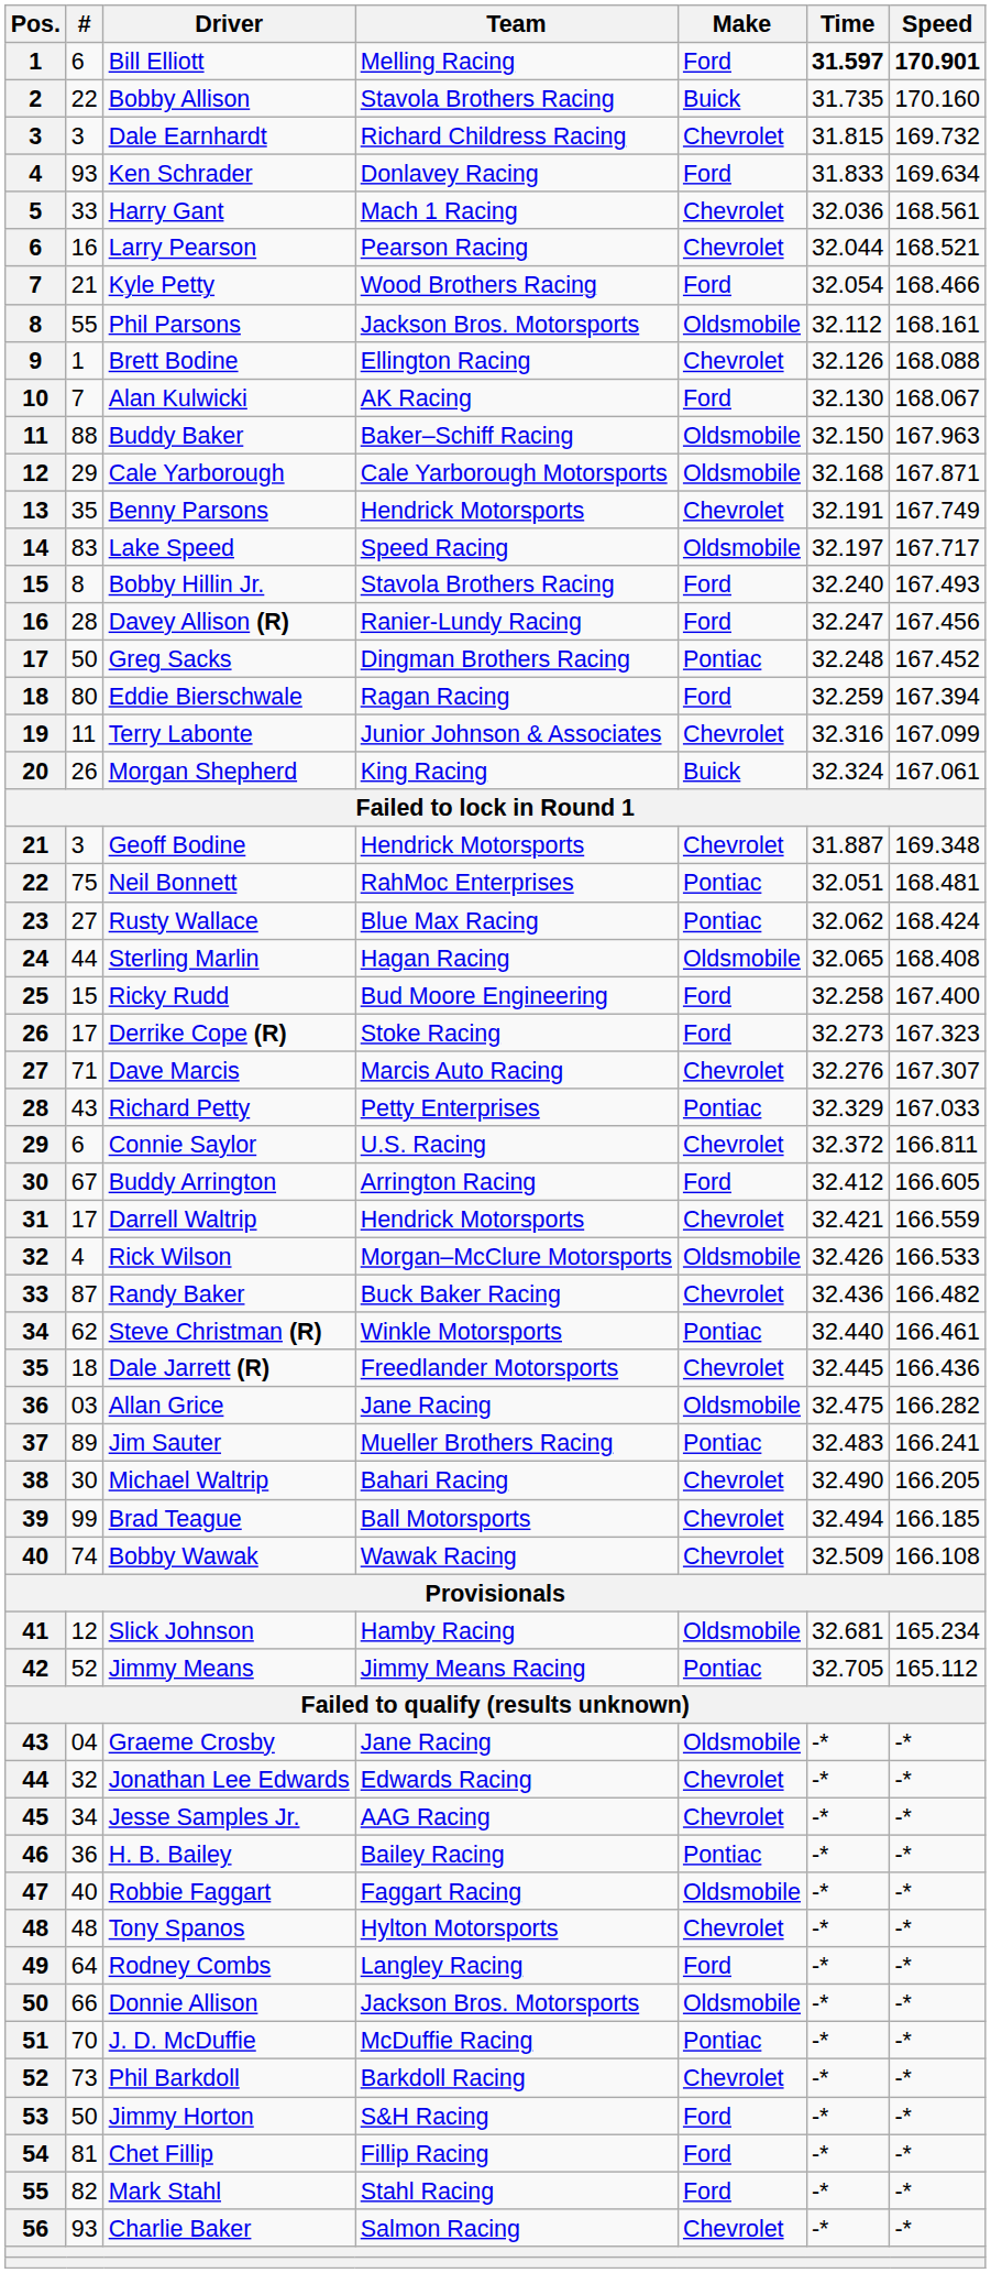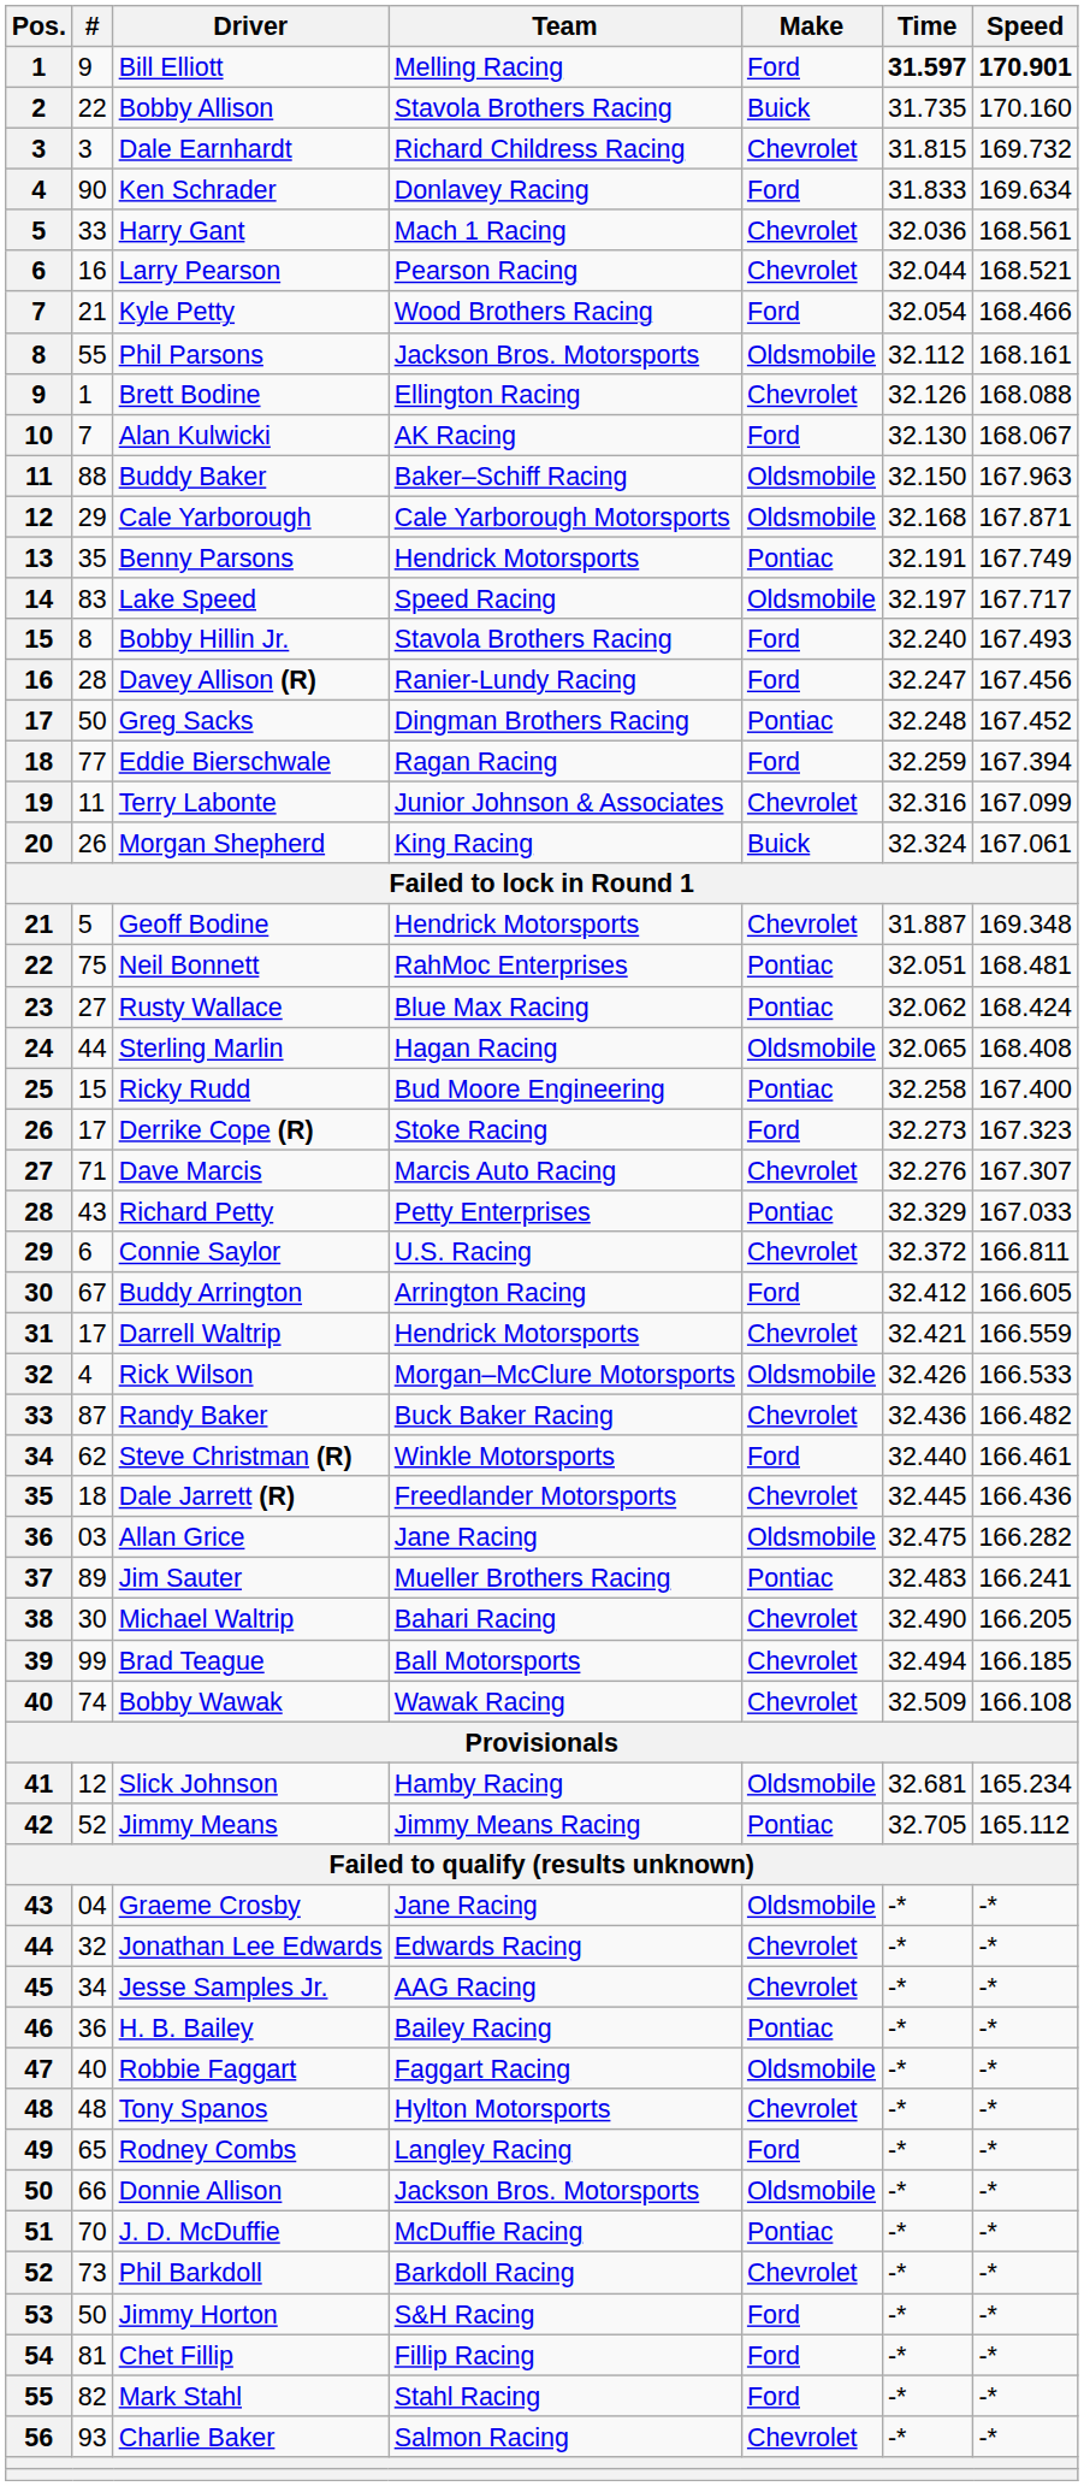 <table class="wikitable" style="font-size:95%">
 <tr>
 <th>Pos.</th>
 <th>#</th>
 <th>Driver</th>
 <th>Team</th>
 <th>Make</th>
 <th>Time</th>
 <th>Speed</th>
 </tr>
 <tr>
 <th>1</th>
-<td>6</td>
+<td>9</td>
 <td><a href='#'>Bill Elliott</a></td>
 <td><a href='#'>Melling Racing</a></td>
 <td><a href='#'>Ford</a></td>
 <td><strong>31.597</strong></td>
 <td><strong>170.901</strong></td>
 </tr>
 <tr>
 <th>2</th>
 <td>22</td>
 <td><a href='#'>Bobby Allison</a></td>
 <td><a href='#'>Stavola Brothers Racing</a></td>
 <td><a href='#'>Buick</a></td>
 <td>31.735</td>
 <td>170.160</td>
 </tr>
 <tr>
 <th>3</th>
 <td>3</td>
 <td><a href='#'>Dale Earnhardt</a></td>
 <td><a href='#'>Richard Childress Racing</a></td>
 <td><a href='#'>Chevrolet</a></td>
 <td>31.815</td>
 <td>169.732</td>
 </tr>
 <tr>
 <th>4</th>
-<td>93</td>
+<td>90</td>
 <td><a href='#'>Ken Schrader</a></td>
 <td><a href='#'>Donlavey Racing</a></td>
 <td><a href='#'>Ford</a></td>
 <td>31.833</td>
 <td>169.634</td>
 </tr>
 <tr>
 <th>5</th>
 <td>33</td>
 <td><a href='#'>Harry Gant</a></td>
 <td><a href='#'>Mach 1 Racing</a></td>
 <td><a href='#'>Chevrolet</a></td>
 <td>32.036</td>
 <td>168.561</td>
 </tr>
 <tr>
 <th>6</th>
 <td>16</td>
 <td><a href='#'>Larry Pearson</a></td>
 <td><a href='#'>Pearson Racing</a></td>
 <td><a href='#'>Chevrolet</a></td>
 <td>32.044</td>
 <td>168.521</td>
 </tr>
 <tr>
 <th>7</th>
 <td>21</td>
 <td><a href='#'>Kyle Petty</a></td>
 <td><a href='#'>Wood Brothers Racing</a></td>
 <td><a href='#'>Ford</a></td>
 <td>32.054</td>
 <td>168.466</td>
 </tr>
 <tr>
 <th>8</th>
 <td>55</td>
 <td><a href='#'>Phil Parsons</a></td>
 <td><a href='#'>Jackson Bros. Motorsports</a></td>
 <td><a href='#'>Oldsmobile</a></td>
 <td>32.112</td>
 <td>168.161</td>
 </tr>
 <tr>
 <th>9</th>
 <td>1</td>
 <td><a href='#'>Brett Bodine</a></td>
 <td><a href='#'>Ellington Racing</a></td>
 <td><a href='#'>Chevrolet</a></td>
 <td>32.126</td>
 <td>168.088</td>
 </tr>
 <tr>
 <th>10</th>
 <td>7</td>
 <td><a href='#'>Alan Kulwicki</a></td>
 <td><a href='#'>AK Racing</a></td>
 <td><a href='#'>Ford</a></td>
 <td>32.130</td>
 <td>168.067</td>
 </tr>
 <tr>
 <th>11</th>
 <td>88</td>
 <td><a href='#'>Buddy Baker</a></td>
 <td><a href='#'>Baker–Schiff Racing</a></td>
 <td><a href='#'>Oldsmobile</a></td>
 <td>32.150</td>
 <td>167.963</td>
 </tr>
 <tr>
 <th>12</th>
 <td>29</td>
 <td><a href='#'>Cale Yarborough</a></td>
 <td><a href='#'>Cale Yarborough Motorsports</a></td>
 <td><a href='#'>Oldsmobile</a></td>
 <td>32.168</td>
 <td>167.871</td>
 </tr>
 <tr>
 <th>13</th>
 <td>35</td>
 <td><a href='#'>Benny Parsons</a></td>
 <td><a href='#'>Hendrick Motorsports</a></td>
-<td><a href='#'>Chevrolet</a></td>
+<td><a href='#'>Pontiac</a></td>
 <td>32.191</td>
 <td>167.749</td>
 </tr>
 <tr>
 <th>14</th>
 <td>83</td>
 <td><a href='#'>Lake Speed</a></td>
 <td><a href='#'>Speed Racing</a></td>
 <td><a href='#'>Oldsmobile</a></td>
 <td>32.197</td>
 <td>167.717</td>
 </tr>
 <tr>
 <th>15</th>
 <td>8</td>
 <td><a href='#'>Bobby Hillin Jr.</a></td>
 <td><a href='#'>Stavola Brothers Racing</a></td>
 <td><a href='#'>Ford</a></td>
 <td>32.240</td>
 <td>167.493</td>
 </tr>
 <tr>
 <th>16</th>
 <td>28</td>
 <td><a href='#'>Davey Allison</a> <strong>(R)</strong></td>
 <td><a href='#'>Ranier-Lundy Racing</a></td>
 <td><a href='#'>Ford</a></td>
 <td>32.247</td>
 <td>167.456</td>
 </tr>
 <tr>
 <th>17</th>
 <td>50</td>
 <td><a href='#'>Greg Sacks</a></td>
 <td><a href='#'>Dingman Brothers Racing</a></td>
 <td><a href='#'>Pontiac</a></td>
 <td>32.248</td>
 <td>167.452</td>
 </tr>
 <tr>
 <th>18</th>
-<td>80</td>
+<td>77</td>
 <td><a href='#'>Eddie Bierschwale</a></td>
 <td><a href='#'>Ragan Racing</a></td>
 <td><a href='#'>Ford</a></td>
 <td>32.259</td>
 <td>167.394</td>
 </tr>
 <tr>
 <th>19</th>
 <td>11</td>
 <td><a href='#'>Terry Labonte</a></td>
 <td><a href='#'>Junior Johnson & Associates</a></td>
 <td><a href='#'>Chevrolet</a></td>
 <td>32.316</td>
 <td>167.099</td>
 </tr>
 <tr>
 <th>20</th>
 <td>26</td>
 <td><a href='#'>Morgan Shepherd</a></td>
 <td><a href='#'>King Racing</a></td>
 <td><a href='#'>Buick</a></td>
 <td>32.324</td>
 <td>167.061</td>
 </tr>
 <tr>
 <th colspan="7">Failed to lock in Round 1</th>
 </tr>
 <tr>
 <th>21</th>
-<td>3</td>
+<td>5</td>
 <td><a href='#'>Geoff Bodine</a></td>
 <td><a href='#'>Hendrick Motorsports</a></td>
 <td><a href='#'>Chevrolet</a></td>
 <td>31.887</td>
 <td>169.348</td>
 </tr>
 <tr>
 <th>22</th>
 <td>75</td>
 <td><a href='#'>Neil Bonnett</a></td>
 <td><a href='#'>RahMoc Enterprises</a></td>
 <td><a href='#'>Pontiac</a></td>
 <td>32.051</td>
 <td>168.481</td>
 </tr>
 <tr>
 <th>23</th>
 <td>27</td>
 <td><a href='#'>Rusty Wallace</a></td>
 <td><a href='#'>Blue Max Racing</a></td>
 <td><a href='#'>Pontiac</a></td>
 <td>32.062</td>
 <td>168.424</td>
 </tr>
 <tr>
 <th>24</th>
 <td>44</td>
 <td><a href='#'>Sterling Marlin</a></td>
 <td><a href='#'>Hagan Racing</a></td>
 <td><a href='#'>Oldsmobile</a></td>
 <td>32.065</td>
 <td>168.408</td>
 </tr>
 <tr>
 <th>25</th>
 <td>15</td>
 <td><a href='#'>Ricky Rudd</a></td>
 <td><a href='#'>Bud Moore Engineering</a></td>
-<td><a href='#'>Ford</a></td>
+<td><a href='#'>Pontiac</a></td>
 <td>32.258</td>
 <td>167.400</td>
 </tr>
 <tr>
 <th>26</th>
 <td>17</td>
 <td><a href='#'>Derrike Cope</a> <strong>(R)</strong></td>
 <td><a href='#'>Stoke Racing</a></td>
 <td><a href='#'>Ford</a></td>
 <td>32.273</td>
 <td>167.323</td>
 </tr>
 <tr>
 <th>27</th>
 <td>71</td>
 <td><a href='#'>Dave Marcis</a></td>
 <td><a href='#'>Marcis Auto Racing</a></td>
 <td><a href='#'>Chevrolet</a></td>
 <td>32.276</td>
 <td>167.307</td>
 </tr>
 <tr>
 <th>28</th>
 <td>43</td>
 <td><a href='#'>Richard Petty</a></td>
 <td><a href='#'>Petty Enterprises</a></td>
 <td><a href='#'>Pontiac</a></td>
 <td>32.329</td>
 <td>167.033</td>
 </tr>
 <tr>
 <th>29</th>
 <td>6</td>
 <td><a href='#'>Connie Saylor</a></td>
 <td><a href='#'>U.S. Racing</a></td>
 <td><a href='#'>Chevrolet</a></td>
 <td>32.372</td>
 <td>166.811</td>
 </tr>
 <tr>
 <th>30</th>
 <td>67</td>
 <td><a href='#'>Buddy Arrington</a></td>
 <td><a href='#'>Arrington Racing</a></td>
 <td><a href='#'>Ford</a></td>
 <td>32.412</td>
 <td>166.605</td>
 </tr>
 <tr>
 <th>31</th>
 <td>17</td>
 <td><a href='#'>Darrell Waltrip</a></td>
 <td><a href='#'>Hendrick Motorsports</a></td>
 <td><a href='#'>Chevrolet</a></td>
 <td>32.421</td>
 <td>166.559</td>
 </tr>
 <tr>
 <th>32</th>
 <td>4</td>
 <td><a href='#'>Rick Wilson</a></td>
 <td><a href='#'>Morgan–McClure Motorsports</a></td>
 <td><a href='#'>Oldsmobile</a></td>
 <td>32.426</td>
 <td>166.533</td>
 </tr>
 <tr>
 <th>33</th>
 <td>87</td>
 <td><a href='#'>Randy Baker</a></td>
 <td><a href='#'>Buck Baker Racing</a></td>
 <td><a href='#'>Chevrolet</a></td>
 <td>32.436</td>
 <td>166.482</td>
 </tr>
 <tr>
 <th>34</th>
 <td>62</td>
 <td><a href='#'>Steve Christman</a> <strong>(R)</strong></td>
 <td><a href='#'>Winkle Motorsports</a></td>
-<td><a href='#'>Pontiac</a></td>
+<td><a href='#'>Ford</a></td>
 <td>32.440</td>
 <td>166.461</td>
 </tr>
 <tr>
 <th>35</th>
 <td>18</td>
 <td><a href='#'>Dale Jarrett</a> <strong>(R)</strong></td>
 <td><a href='#'>Freedlander Motorsports</a></td>
 <td><a href='#'>Chevrolet</a></td>
 <td>32.445</td>
 <td>166.436</td>
 </tr>
 <tr>
 <th>36</th>
 <td>03</td>
 <td><a href='#'>Allan Grice</a></td>
 <td><a href='#'>Jane Racing</a></td>
 <td><a href='#'>Oldsmobile</a></td>
 <td>32.475</td>
 <td>166.282</td>
 </tr>
 <tr>
 <th>37</th>
 <td>89</td>
 <td><a href='#'>Jim Sauter</a></td>
 <td><a href='#'>Mueller Brothers Racing</a></td>
 <td><a href='#'>Pontiac</a></td>
 <td>32.483</td>
 <td>166.241</td>
 </tr>
 <tr>
 <th>38</th>
 <td>30</td>
 <td><a href='#'>Michael Waltrip</a></td>
 <td><a href='#'>Bahari Racing</a></td>
 <td><a href='#'>Chevrolet</a></td>
 <td>32.490</td>
 <td>166.205</td>
 </tr>
 <tr>
 <th>39</th>
 <td>99</td>
 <td><a href='#'>Brad Teague</a></td>
 <td><a href='#'>Ball Motorsports</a></td>
 <td><a href='#'>Chevrolet</a></td>
 <td>32.494</td>
 <td>166.185</td>
 </tr>
 <tr>
 <th>40</th>
 <td>74</td>
 <td><a href='#'>Bobby Wawak</a></td>
 <td><a href='#'>Wawak Racing</a></td>
 <td><a href='#'>Chevrolet</a></td>
 <td>32.509</td>
 <td>166.108</td>
 </tr>
 <tr>
 <th colspan="7">Provisionals</th>
 </tr>
 <tr>
 <th>41</th>
 <td>12</td>
 <td><a href='#'>Slick Johnson</a></td>
 <td><a href='#'>Hamby Racing</a></td>
 <td><a href='#'>Oldsmobile</a></td>
 <td>32.681</td>
 <td>165.234</td>
 </tr>
 <tr>
 <th>42</th>
 <td>52</td>
 <td><a href='#'>Jimmy Means</a></td>
 <td><a href='#'>Jimmy Means Racing</a></td>
 <td><a href='#'>Pontiac</a></td>
 <td>32.705</td>
 <td>165.112</td>
 </tr>
 <tr>
 <th colspan="7">Failed to qualify (results unknown)</th>
 </tr>
 <tr>
 <th>43</th>
 <td>04</td>
 <td><a href='#'>Graeme Crosby</a></td>
 <td><a href='#'>Jane Racing</a></td>
 <td><a href='#'>Oldsmobile</a></td>
 <td>-*</td>
 <td>-*</td>
 </tr>
 <tr>
 <th>44</th>
 <td>32</td>
 <td><a href='#'>Jonathan Lee Edwards</a></td>
 <td><a href='#'>Edwards Racing</a></td>
 <td><a href='#'>Chevrolet</a></td>
 <td>-*</td>
 <td>-*</td>
 </tr>
 <tr>
 <th>45</th>
 <td>34</td>
 <td><a href='#'>Jesse Samples Jr.</a></td>
 <td><a href='#'>AAG Racing</a></td>
 <td><a href='#'>Chevrolet</a></td>
 <td>-*</td>
 <td>-*</td>
 </tr>
 <tr>
 <th>46</th>
 <td>36</td>
 <td><a href='#'>H. B. Bailey</a></td>
 <td><a href='#'>Bailey Racing</a></td>
 <td><a href='#'>Pontiac</a></td>
 <td>-*</td>
 <td>-*</td>
 </tr>
 <tr>
 <th>47</th>
 <td>40</td>
 <td><a href='#'>Robbie Faggart</a></td>
 <td><a href='#'>Faggart Racing</a></td>
 <td><a href='#'>Oldsmobile</a></td>
 <td>-*</td>
 <td>-*</td>
 </tr>
 <tr>
 <th>48</th>
 <td>48</td>
 <td><a href='#'>Tony Spanos</a></td>
 <td><a href='#'>Hylton Motorsports</a></td>
 <td><a href='#'>Chevrolet</a></td>
 <td>-*</td>
 <td>-*</td>
 </tr>
 <tr>
 <th>49</th>
-<td>64</td>
+<td>65</td>
 <td><a href='#'>Rodney Combs</a></td>
 <td><a href='#'>Langley Racing</a></td>
 <td><a href='#'>Ford</a></td>
 <td>-*</td>
 <td>-*</td>
 </tr>
 <tr>
 <th>50</th>
 <td>66</td>
 <td><a href='#'>Donnie Allison</a></td>
 <td><a href='#'>Jackson Bros. Motorsports</a></td>
 <td><a href='#'>Oldsmobile</a></td>
 <td>-*</td>
 <td>-*</td>
 </tr>
 <tr>
 <th>51</th>
 <td>70</td>
 <td><a href='#'>J. D. McDuffie</a></td>
 <td><a href='#'>McDuffie Racing</a></td>
 <td><a href='#'>Pontiac</a></td>
 <td>-*</td>
 <td>-*</td>
 </tr>
 <tr>
 <th>52</th>
 <td>73</td>
 <td><a href='#'>Phil Barkdoll</a></td>
 <td><a href='#'>Barkdoll Racing</a></td>
 <td><a href='#'>Chevrolet</a></td>
 <td>-*</td>
 <td>-*</td>
 </tr>
 <tr>
 <th>53</th>
 <td>50</td>
 <td><a href='#'>Jimmy Horton</a></td>
 <td><a href='#'>S&H Racing</a></td>
 <td><a href='#'>Ford</a></td>
 <td>-*</td>
 <td>-*</td>
 </tr>
 <tr>
 <th>54</th>
 <td>81</td>
 <td><a href='#'>Chet Fillip</a></td>
 <td><a href='#'>Fillip Racing</a></td>
 <td><a href='#'>Ford</a></td>
 <td>-*</td>
 <td>-*</td>
 </tr>
 <tr>
 <th>55</th>
 <td>82</td>
 <td><a href='#'>Mark Stahl</a></td>
 <td><a href='#'>Stahl Racing</a></td>
 <td><a href='#'>Ford</a></td>
 <td>-*</td>
 <td>-*</td>
 </tr>
 <tr>
 <th>56</th>
 <td>93</td>
 <td><a href='#'>Charlie Baker</a></td>
 <td><a href='#'>Salmon Racing</a></td>
 <td><a href='#'>Chevrolet</a></td>
 <td>-*</td>
 <td>-*</td>
 </tr>
 <tr>
 <th colspan="7"></th>
 </tr>
 <tr>
 <th colspan="7"></th>
 </tr>
 </table>
